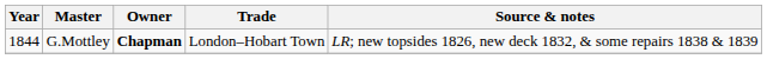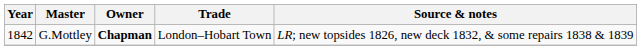 <table class=" wikitable">
 <tr>
 <th>Year</th>
 <th>Master</th>
 <th>Owner</th>
 <th>Trade</th>
 <th>Source & notes</th>
 </tr>
 <tr>
-<td>1844</td>
+<td>1842</td>
 <td>G.Mottley</td>
 <td><strong>Chapman</strong></td>
 <td>London–Hobart Town</td>
 <td><em>LR</em>; new topsides 1826, new deck 1832, & some repairs 1838 & 1839</td>
 </tr>
 <tr>
 </tr>
 </table>
